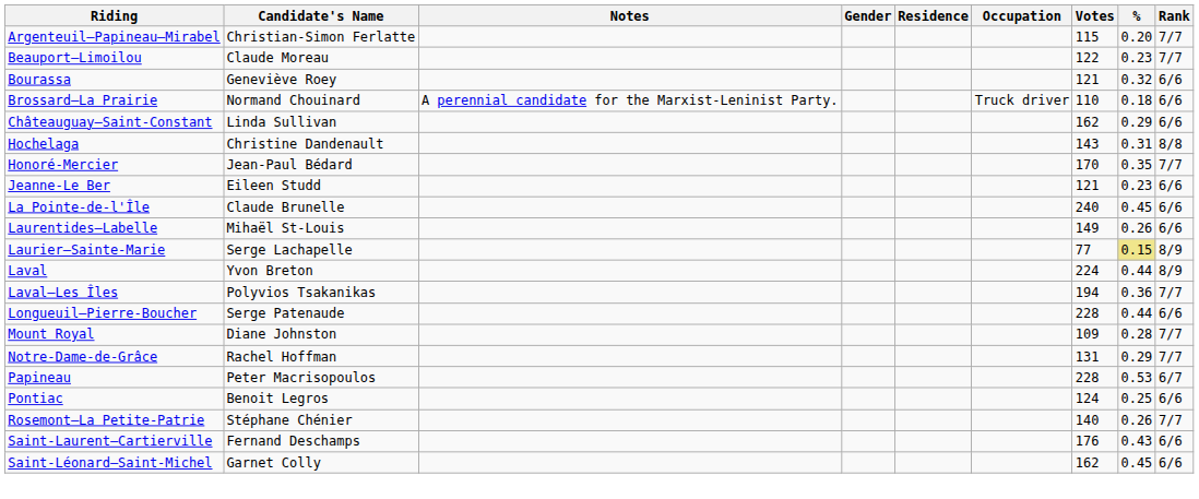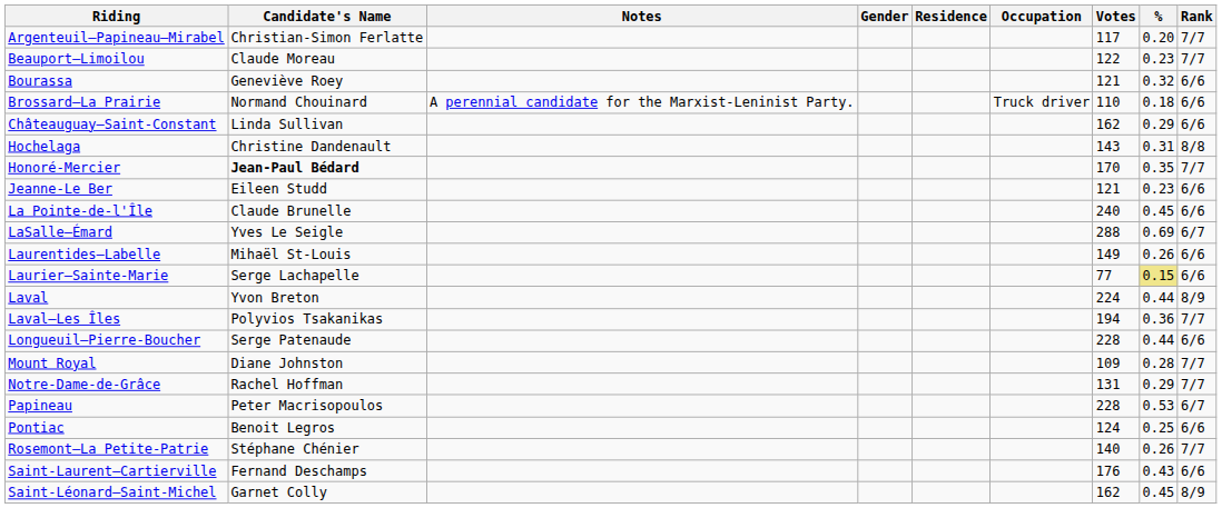 <table class="wikitable sortable">
 <tr>
 <th>Riding</th>
 <th>Candidate's Name</th>
 <th>Notes</th>
 <th>Gender</th>
 <th>Residence</th>
 <th>Occupation</th>
 <th>Votes</th>
 <th>%</th>
 <th>Rank</th>
 </tr>
 <tr>
 <td><a href='#'>Argenteuil—Papineau—Mirabel</a></td>
 <td>Christian-Simon Ferlatte</td>
 <td></td>
 <td></td>
 <td></td>
 <td></td>
-<td>115</td>
+<td>117</td>
 <td>0.20</td>
 <td>7/7</td>
 </tr>
 <tr>
 <td><a href='#'>Beauport—Limoilou</a></td>
 <td>Claude Moreau</td>
 <td></td>
 <td></td>
 <td></td>
 <td></td>
 <td>122</td>
 <td>0.23</td>
 <td>7/7</td>
 </tr>
 <tr>
 <td><a href='#'>Bourassa</a></td>
 <td>Geneviève Roey</td>
 <td></td>
 <td></td>
 <td></td>
 <td></td>
 <td>121</td>
 <td>0.32</td>
 <td>6/6</td>
 </tr>
 <tr>
 <td><a href='#'>Brossard—La Prairie</a></td>
 <td>Normand Chouinard</td>
 <td>A <a href='#'>perennial candidate</a> for the Marxist-Leninist Party.</td>
 <td></td>
 <td></td>
 <td>Truck driver</td>
 <td>110</td>
 <td>0.18</td>
 <td>6/6</td>
 </tr>
 <tr>
 <td><a href='#'>Châteauguay—Saint-Constant</a></td>
 <td>Linda Sullivan</td>
 <td></td>
 <td></td>
 <td></td>
 <td></td>
 <td>162</td>
 <td>0.29</td>
 <td>6/6</td>
 </tr>
 <tr>
 <td><a href='#'>Hochelaga</a></td>
 <td>Christine Dandenault</td>
 <td></td>
 <td></td>
 <td></td>
 <td></td>
 <td>143</td>
 <td>0.31</td>
 <td>8/8</td>
 </tr>
 <tr>
 <td><a href='#'>Honoré-Mercier</a></td>
-<td>Jean-Paul Bédard</td>
+<td><strong>Jean-Paul Bédard</strong></td>
 <td></td>
 <td></td>
 <td></td>
 <td></td>
 <td>170</td>
 <td>0.35</td>
 <td>7/7</td>
 </tr>
 <tr>
 <td><a href='#'>Jeanne-Le Ber</a></td>
 <td>Eileen Studd</td>
 <td></td>
 <td></td>
 <td></td>
 <td></td>
 <td>121</td>
 <td>0.23</td>
 <td>6/6</td>
 </tr>
 <tr>
 <td><a href='#'>La Pointe-de-l'Île</a></td>
 <td>Claude Brunelle</td>
 <td></td>
 <td></td>
 <td></td>
 <td></td>
 <td>240</td>
 <td>0.45</td>
 <td>6/6</td>
 </tr>
 <tr>
+<td><a href='#'>LaSalle—Émard</a></td>
+<td>Yves Le Seigle</td>
+<td></td>
+<td></td>
+<td></td>
+<td></td>
+<td>288</td>
+<td>0.69</td>
+<td>6/7</td>
+</tr>
+<tr>
 <td><a href='#'>Laurentides—Labelle</a></td>
 <td>Mihaël St-Louis</td>
 <td></td>
 <td></td>
 <td></td>
 <td></td>
 <td>149</td>
 <td>0.26</td>
 <td>6/6</td>
 </tr>
 <tr>
 <td><a href='#'>Laurier—Sainte-Marie</a></td>
 <td>Serge Lachapelle</td>
 <td></td>
 <td></td>
 <td></td>
 <td></td>
 <td>77</td>
 <td style="background: khaki;">0.15</td>
-<td>8/9</td>
+<td>6/6</td>
 </tr>
 <tr>
 <td><a href='#'>Laval</a></td>
 <td>Yvon Breton</td>
 <td></td>
 <td></td>
 <td></td>
 <td></td>
 <td>224</td>
 <td>0.44</td>
 <td>8/9</td>
 </tr>
 <tr>
 <td><a href='#'>Laval—Les Îles</a></td>
 <td>Polyvios Tsakanikas</td>
 <td></td>
 <td></td>
 <td></td>
 <td></td>
 <td>194</td>
 <td>0.36</td>
 <td>7/7</td>
 </tr>
 <tr>
 <td><a href='#'>Longueuil—Pierre-Boucher</a></td>
 <td>Serge Patenaude</td>
 <td></td>
 <td></td>
 <td></td>
 <td></td>
 <td>228</td>
 <td>0.44</td>
 <td>6/6</td>
 </tr>
 <tr>
 <td><a href='#'>Mount Royal</a></td>
 <td>Diane Johnston</td>
 <td></td>
 <td></td>
 <td></td>
 <td></td>
 <td>109</td>
 <td>0.28</td>
 <td>7/7</td>
 </tr>
 <tr>
 <td><a href='#'>Notre-Dame-de-Grâce</a></td>
 <td>Rachel Hoffman</td>
 <td></td>
 <td></td>
 <td></td>
 <td></td>
 <td>131</td>
 <td>0.29</td>
 <td>7/7</td>
 </tr>
 <tr>
 <td><a href='#'>Papineau</a></td>
 <td>Peter Macrisopoulos</td>
 <td></td>
 <td></td>
 <td></td>
 <td></td>
 <td>228</td>
 <td>0.53</td>
 <td>6/7</td>
 </tr>
 <tr>
 <td><a href='#'>Pontiac</a></td>
 <td>Benoit Legros</td>
 <td></td>
 <td></td>
 <td></td>
 <td></td>
 <td>124</td>
 <td>0.25</td>
 <td>6/6</td>
 </tr>
 <tr>
 <td><a href='#'>Rosemont—La Petite-Patrie</a></td>
 <td>Stéphane Chénier</td>
 <td></td>
 <td></td>
 <td></td>
 <td></td>
 <td>140</td>
 <td>0.26</td>
 <td>7/7</td>
 </tr>
 <tr>
 <td><a href='#'>Saint-Laurent—Cartierville</a></td>
 <td>Fernand Deschamps</td>
 <td></td>
 <td></td>
 <td></td>
 <td></td>
 <td>176</td>
 <td>0.43</td>
 <td>6/6</td>
 </tr>
 <tr>
 <td><a href='#'>Saint-Léonard—Saint-Michel</a></td>
 <td>Garnet Colly</td>
 <td></td>
 <td></td>
 <td></td>
 <td></td>
 <td>162</td>
 <td>0.45</td>
-<td>6/6</td>
+<td>8/9</td>
 </tr>
 </table>
